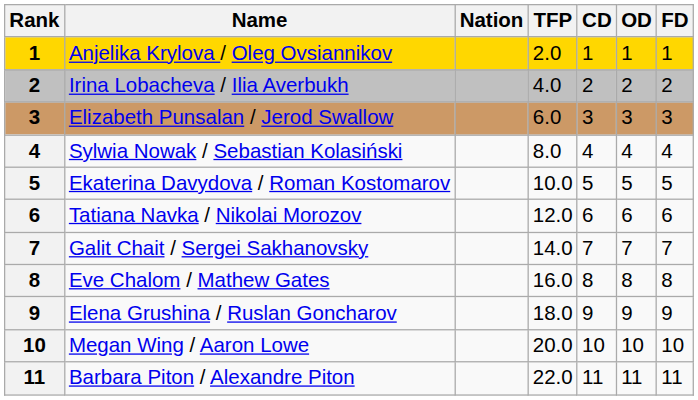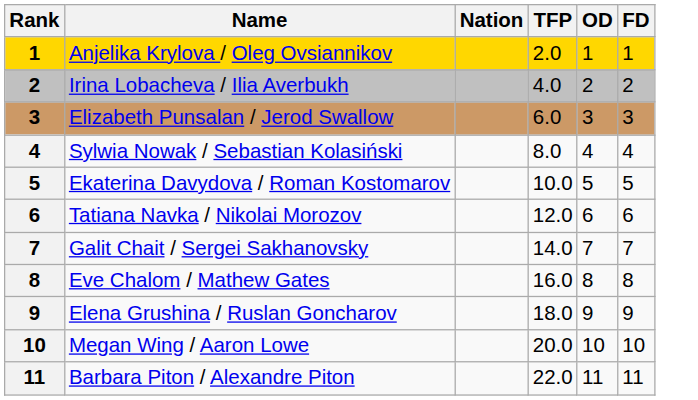 <table class="wikitable">
 <tr>
 <th>Rank</th>
 <th>Name</th>
 <th>Nation</th>
 <th>TFP</th>
-<th>CD</th>
 <th>OD</th>
 <th>FD</th>
 </tr>
 <tr bgcolor="gold">
 <td align="center"><strong>1</strong></td>
 <td><a href='#'>Anjelika Krylova </a> / <a href='#'>Oleg Ovsiannikov</a></td>
 <td></td>
 <td>2.0</td>
 <td>1</td>
 <td>1</td>
-<td>1</td>
 </tr>
 <tr bgcolor="silver">
 <td align="center"><strong>2</strong></td>
 <td><a href='#'>Irina Lobacheva</a> / <a href='#'>Ilia Averbukh </a></td>
 <td></td>
 <td>4.0</td>
-<td>2</td>
 <td>2</td>
 <td>2</td>
 </tr>
 <tr bgcolor="cc9966">
 <td align="center"><strong>3</strong></td>
 <td><a href='#'>Elizabeth Punsalan</a> / <a href='#'>Jerod Swallow</a></td>
 <td></td>
 <td>6.0</td>
 <td>3</td>
 <td>3</td>
-<td>3</td>
 </tr>
 <tr>
 <th>4</th>
 <td><a href='#'>Sylwia Nowak</a> / <a href='#'>Sebastian Kolasiński</a></td>
 <td></td>
 <td>8.0</td>
-<td>4</td>
 <td>4</td>
 <td>4</td>
 </tr>
 <tr>
 <th>5</th>
 <td><a href='#'>Ekaterina Davydova</a> / <a href='#'>Roman Kostomarov</a></td>
 <td></td>
 <td>10.0</td>
 <td>5</td>
 <td>5</td>
-<td>5</td>
 </tr>
 <tr>
 <th>6</th>
 <td><a href='#'>Tatiana Navka</a> / <a href='#'>Nikolai Morozov</a></td>
 <td></td>
 <td>12.0</td>
-<td>6</td>
 <td>6</td>
 <td>6</td>
 </tr>
 <tr>
 <th>7</th>
 <td><a href='#'>Galit Chait</a> / <a href='#'>Sergei Sakhanovsky</a></td>
 <td></td>
 <td>14.0</td>
 <td>7</td>
 <td>7</td>
-<td>7</td>
 </tr>
 <tr>
 <th>8</th>
 <td><a href='#'>Eve Chalom</a> / <a href='#'>Mathew Gates</a></td>
 <td></td>
 <td>16.0</td>
-<td>8</td>
 <td>8</td>
 <td>8</td>
 </tr>
 <tr>
 <th>9</th>
 <td><a href='#'>Elena Grushina</a> / <a href='#'>Ruslan Goncharov</a></td>
 <td></td>
 <td>18.0</td>
 <td>9</td>
 <td>9</td>
-<td>9</td>
 </tr>
 <tr>
 <th>10</th>
 <td><a href='#'>Megan Wing</a> / <a href='#'>Aaron Lowe</a></td>
 <td></td>
 <td>20.0</td>
-<td>10</td>
 <td>10</td>
 <td>10</td>
 </tr>
 <tr>
 <th>11</th>
 <td><a href='#'>Barbara Piton</a> / <a href='#'>Alexandre Piton</a></td>
 <td></td>
 <td>22.0</td>
 <td>11</td>
 <td>11</td>
-<td>11</td>
 </tr>
 </table>
